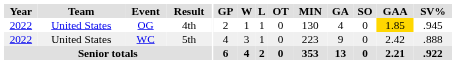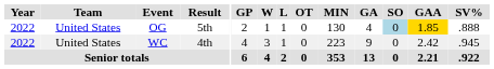 <table border="0" cellpadding="1" cellspacing="0" ID="Table3" style="text-align:center; width:40em">
 <tr bgcolor="#e0e0e0">
 <th>Year</th>
 <th>Team</th>
 <th>Event</th>
 <th>Result</th>
 <th rowspan="99" bgcolor="#ffffff"></th>
 <th>GP</th>
 <th>W</th>
 <th>L</th>
 <th>OT</th>
 <th>MIN</th>
 <th>GA</th>
 <th>SO</th>
 <th>GAA</th>
 <th>SV%</th>
 </tr>
 <tr>
 <td><a href='#'>2022</a></td>
 <td><a href='#'>United States</a></td>
 <td><a href='#'>OG</a></td>
-<td>4th</td>
+<td>5th</td>
 <td>2</td>
 <td>1</td>
 <td>1</td>
 <td>0</td>
 <td>130</td>
 <td>4</td>
-<td>0</td>
+<td style="background: lightblue;">0</td>
 <td style="background: gold;">1.85</td>
-<td>.945</td>
+<td>.888</td>
 </tr>
 <tr bgcolor="#f0f0f0">
 <td><a href='#'>2022</a></td>
 <td>United States</td>
 <td><a href='#'>WC</a></td>
-<td>5th</td>
+<td>4th</td>
 <td>4</td>
 <td>3</td>
 <td>1</td>
 <td>0</td>
 <td>223</td>
 <td>9</td>
 <td>0</td>
 <td>2.42</td>
-<td>.888</td>
+<td>.945</td>
 </tr>
 <tr bgcolor="#e0e0e0">
 <th colspan="4">Senior totals</th>
 <th>6</th>
 <th>4</th>
 <th>2</th>
 <th>0</th>
 <th>353</th>
 <th>13</th>
 <th>0</th>
 <th>2.21</th>
 <th>.922</th>
 </tr>
 </table>
